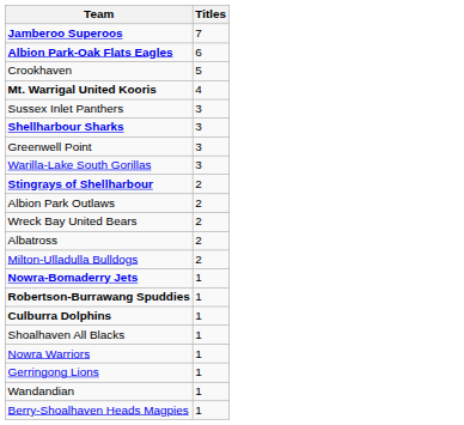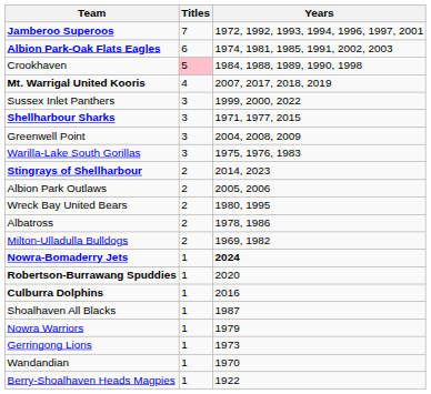 <table class="wikitable sortable">
 <tr>
 <th>Team</th>
 <th>Titles</th>
+<th>Years</th>
 </tr>
 <tr>
 <td><strong> <a href='#'>Jamberoo Superoos</a></strong></td>
 <td>7</td>
+<td>1972, 1992, 1993, 1994, 1996, 1997, 2001</td>
 </tr>
 <tr>
 <td><strong> <a href='#'>Albion Park-Oak Flats Eagles</a></strong></td>
 <td>6</td>
+<td>1974, 1981, 1985, 1991, 2002, 2003</td>
 </tr>
 <tr>
 <td>Crookhaven</td>
-<td>5</td>
+<td style="background: pink;">5</td>
+<td>1984, 1988, 1989, 1990, 1998</td>
 </tr>
 <tr>
 <td><strong> Mt. Warrigal United Kooris</strong></td>
 <td>4</td>
+<td>2007, 2017, 2018, 2019</td>
 </tr>
 <tr>
 <td> Sussex Inlet Panthers</td>
 <td>3</td>
+<td>1999, 2000, 2022</td>
 </tr>
 <tr>
 <td><strong> <a href='#'>Shellharbour Sharks</a></strong></td>
 <td>3</td>
+<td>1971, 1977, 2015</td>
 </tr>
 <tr>
 <td>Greenwell Point</td>
 <td>3</td>
+<td>2004, 2008, 2009</td>
 </tr>
 <tr>
 <td> <a href='#'>Warilla-Lake South Gorillas</a></td>
 <td>3</td>
+<td>1975, 1976, 1983</td>
 </tr>
 <tr>
 <td><strong> <a href='#'>Stingrays of Shellharbour</a></strong></td>
 <td>2</td>
+<td>2014, 2023</td>
 </tr>
 <tr>
 <td> Albion Park Outlaws</td>
 <td>2</td>
+<td>2005, 2006</td>
 </tr>
 <tr>
 <td> Wreck Bay United Bears</td>
 <td>2</td>
+<td>1980, 1995</td>
 </tr>
 <tr>
 <td>Albatross</td>
 <td>2</td>
+<td>1978, 1986</td>
 </tr>
 <tr>
 <td> <a href='#'>Milton-Ulladulla Bulldogs</a></td>
 <td>2</td>
+<td>1969, 1982</td>
 </tr>
 <tr>
 <td><strong> <a href='#'>Nowra-Bomaderry Jets</a></strong></td>
 <td>1</td>
+<td><strong>2024</strong></td>
 </tr>
 <tr>
 <td><strong> Robertson-Burrawang Spuddies</strong></td>
 <td>1</td>
+<td>2020</td>
 </tr>
 <tr>
 <td><strong> Culburra Dolphins</strong></td>
 <td>1</td>
+<td>2016</td>
 </tr>
 <tr>
 <td>Shoalhaven All Blacks</td>
 <td>1</td>
+<td>1987</td>
 </tr>
 <tr>
 <td> <a href='#'>Nowra Warriors</a></td>
 <td>1</td>
+<td>1979</td>
 </tr>
 <tr>
 <td> <a href='#'>Gerringong Lions</a></td>
 <td>1</td>
+<td>1973</td>
 </tr>
 <tr>
 <td>Wandandian</td>
 <td>1</td>
+<td>1970</td>
 </tr>
 <tr>
 <td> <a href='#'>Berry-Shoalhaven Heads Magpies</a></td>
 <td>1</td>
+<td>1922</td>
 </tr>
 </table>
